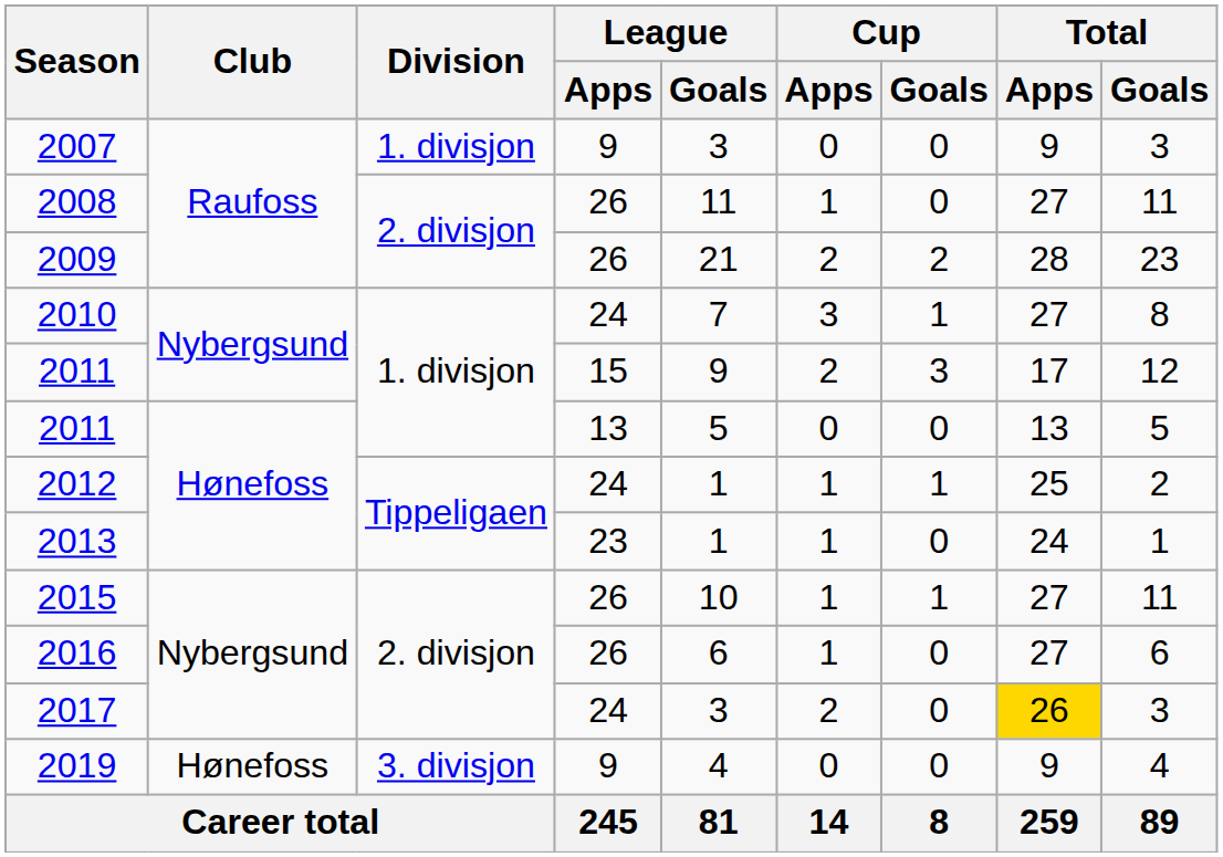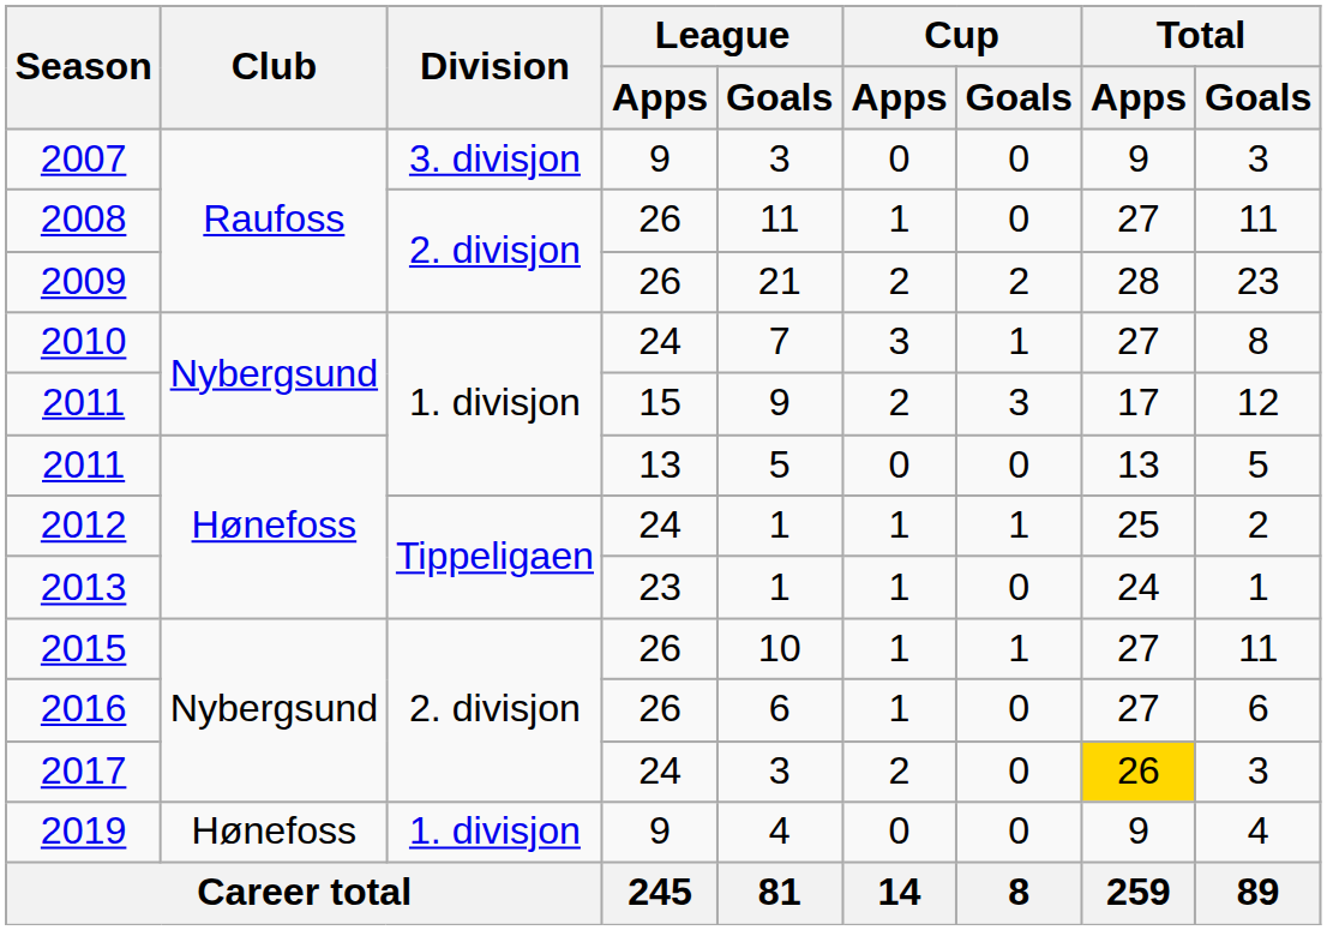 <table class="wikitable" style="text-align: center;">
 <tr>
 <th rowspan="2">Season</th>
 <th rowspan="2">Club</th>
 <th rowspan="2">Division</th>
 <th colspan="2">League</th>
 <th colspan="2">Cup</th>
 <th colspan="2">Total</th>
 </tr>
 <tr>
 <th>Apps</th>
 <th>Goals</th>
 <th>Apps</th>
 <th>Goals</th>
 <th>Apps</th>
 <th>Goals</th>
 </tr>
 <tr>
 <td><a href='#'>2007</a></td>
 <td rowspan="3" valign="center"><a href='#'>Raufoss</a></td>
-<td rowspan="1" valign="center"><a href='#'>1. divisjon</a></td>
+<td rowspan="1" valign="center"><a href='#'>3. divisjon</a></td>
 <td>9</td>
 <td>3</td>
 <td>0</td>
 <td>0</td>
 <td>9</td>
 <td>3</td>
 </tr>
 <tr>
 <td><a href='#'>2008</a></td>
 <td rowspan="2" valign="center"><a href='#'>2. divisjon</a></td>
 <td>26</td>
 <td>11</td>
 <td>1</td>
 <td>0</td>
 <td>27</td>
 <td>11</td>
 </tr>
 <tr>
 <td><a href='#'>2009</a></td>
 <td>26</td>
 <td>21</td>
 <td>2</td>
 <td>2</td>
 <td>28</td>
 <td>23</td>
 </tr>
 <tr>
 <td><a href='#'>2010</a></td>
 <td rowspan="2" valign="center"><a href='#'>Nybergsund</a></td>
 <td rowspan="3" valign="center">1. divisjon</td>
 <td>24</td>
 <td>7</td>
 <td>3</td>
 <td>1</td>
 <td>27</td>
 <td>8</td>
 </tr>
 <tr>
 <td><a href='#'>2011</a></td>
 <td>15</td>
 <td>9</td>
 <td>2</td>
 <td>3</td>
 <td>17</td>
 <td>12</td>
 </tr>
 <tr>
 <td><a href='#'>2011</a></td>
 <td rowspan="3" valign="center"><a href='#'>Hønefoss</a></td>
 <td>13</td>
 <td>5</td>
 <td>0</td>
 <td>0</td>
 <td>13</td>
 <td>5</td>
 </tr>
 <tr>
 <td><a href='#'>2012</a></td>
 <td rowspan="2" valign="center"><a href='#'>Tippeligaen</a></td>
 <td>24</td>
 <td>1</td>
 <td>1</td>
 <td>1</td>
 <td>25</td>
 <td>2</td>
 </tr>
 <tr>
 <td><a href='#'>2013</a></td>
 <td>23</td>
 <td>1</td>
 <td>1</td>
 <td>0</td>
 <td>24</td>
 <td>1</td>
 </tr>
 <tr>
 <td><a href='#'>2015</a></td>
 <td rowspan="3" valign="center">Nybergsund</td>
 <td rowspan="3" valign="center">2. divisjon</td>
 <td>26</td>
 <td>10</td>
 <td>1</td>
 <td>1</td>
 <td>27</td>
 <td>11</td>
 </tr>
 <tr>
 <td><a href='#'>2016</a></td>
 <td>26</td>
 <td>6</td>
 <td>1</td>
 <td>0</td>
 <td>27</td>
 <td>6</td>
 </tr>
 <tr>
 <td><a href='#'>2017</a></td>
 <td>24</td>
 <td>3</td>
 <td>2</td>
 <td>0</td>
 <td style="background: gold;">26</td>
 <td>3</td>
 </tr>
 <tr>
 <td><a href='#'>2019</a></td>
 <td rowspan="1" valign="center">Hønefoss</td>
-<td rowspan="1" valign="center"><a href='#'>3. divisjon</a></td>
+<td rowspan="1" valign="center"><a href='#'>1. divisjon</a></td>
 <td>9</td>
 <td>4</td>
 <td>0</td>
 <td>0</td>
 <td>9</td>
 <td>4</td>
 </tr>
 <tr>
 <th colspan="3">Career total</th>
 <th>245</th>
 <th>81</th>
 <th>14</th>
 <th>8</th>
 <th>259</th>
 <th>89</th>
 </tr>
 </table>
